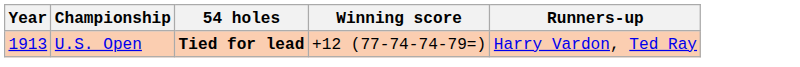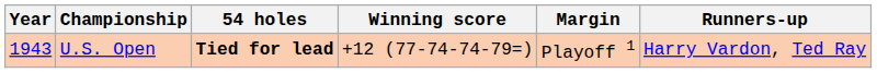 <table class="wikitable">
 <tr>
 <th>Year</th>
 <th>Championship</th>
 <th>54 holes</th>
 <th>Winning score</th>
+<th>Margin</th>
 <th>Runners-up</th>
 </tr>
 <tr style="background:#FBCEB1;">
-<td><a href='#'>1913</a></td>
+<td><a href='#'>1943</a></td>
 <td><a href='#'>U.S. Open</a></td>
 <td><strong>Tied for lead</strong></td>
 <td>+12 (77-74-74-79=)</td>
+<td>Playoff <sup>1</sup></td>
 <td> <a href='#'>Harry Vardon</a>,  <a href='#'>Ted Ray</a></td>
 </tr>
 </table>
